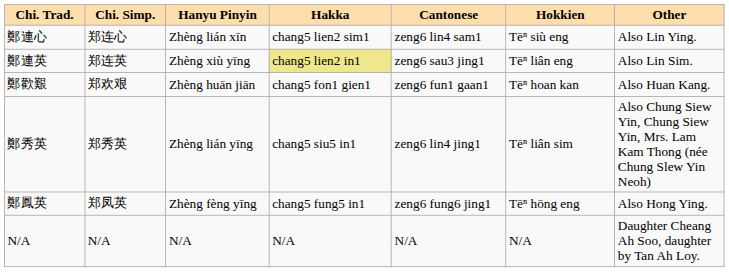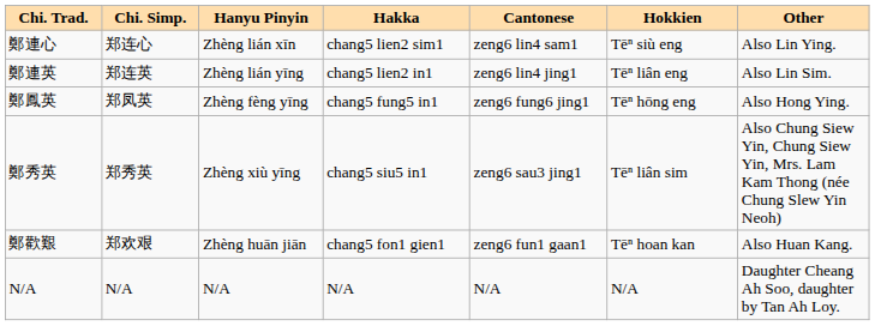 <table class="wikitable">
 <tr>
 <th width="150" style="background:#ffdead;">Chi. Trad.</th>
 <th width="150" style="background:#ffdead;">Chi. Simp.</th>
 <th width="200" style="background:#ffdead;">Hanyu Pinyin</th>
 <th width="250" style="background:#ffdead;">Hakka</th>
 <th width="200" style="background:#ffdead;">Cantonese</th>
 <th width="200" style="background:#ffdead;">Hokkien</th>
 <th width="200" style="background:#ffdead;">Other</th>
 </tr>
 <tr>
 <td>鄭連心</td>
 <td>郑连心</td>
 <td>Zhèng lián xīn</td>
 <td>chang5 lien2 sim1</td>
 <td>zeng6 lin4 sam1</td>
 <td>Tēⁿ siù eng</td>
 <td>Also Lin Ying.</td>
 </tr>
 <tr>
 <td>鄭連英</td>
 <td>郑连英</td>
-<td>Zhèng xiù yīng</td>
-<td style="background: khaki;">chang5 lien2 in1</td>
-<td>zeng6 sau3 jing1</td>
+<td>Zhèng lián yīng</td>
+<td>chang5 lien2 in1</td>
+<td>zeng6 lin4 jing1</td>
 <td>Tēⁿ liân eng</td>
 <td>Also Lin Sim.</td>
+</tr>
+<tr>
+<td>鄭鳳英</td>
+<td>郑凤英</td>
+<td>Zhèng fèng yīng</td>
+<td>chang5 fung5 in1</td>
+<td>zeng6 fung6 jing1</td>
+<td>Tēⁿ hōng eng</td>
+<td>Also Hong Ying.</td>
+</tr>
+<tr>
+<td>鄭秀英</td>
+<td>郑秀英</td>
+<td>Zhèng xiù yīng</td>
+<td>chang5 siu5 in1</td>
+<td>zeng6 sau3 jing1</td>
+<td>Tēⁿ liân sim</td>
+<td>Also Chung Siew Yin, Chung Siew Yin, Mrs. Lam Kam Thong (née Chung Slew Yin Neoh)</td>
 </tr>
 <tr>
 <td>鄭歡艱</td>
 <td>郑欢艰</td>
 <td>Zhèng huān jiān</td>
 <td>chang5 fon1 gien1</td>
 <td>zeng6 fun1 gaan1</td>
 <td>Tēⁿ hoan kan</td>
 <td>Also Huan Kang.</td>
 </tr>
 <tr>
-<td>鄭秀英</td>
-<td>郑秀英</td>
-<td>Zhèng lián yīng</td>
-<td>chang5 siu5 in1</td>
-<td>zeng6 lin4 jing1</td>
-<td>Tēⁿ liân sim</td>
-<td>Also Chung Siew Yin, Chung Siew Yin, Mrs. Lam Kam Thong (née Chung Slew Yin Neoh)</td>
-</tr>
-<tr>
-<td>鄭鳳英</td>
-<td>郑凤英</td>
-<td>Zhèng fèng yīng</td>
-<td>chang5 fung5 in1</td>
-<td>zeng6 fung6 jing1</td>
-<td>Tēⁿ hōng eng</td>
-<td>Also Hong Ying.</td>
-</tr>
-<tr>
 <td>N/A</td>
 <td>N/A</td>
 <td>N/A</td>
 <td>N/A</td>
 <td>N/A</td>
 <td>N/A</td>
 <td>Daughter Cheang Ah Soo, daughter by Tan Ah Loy.</td>
 </tr>
 </table>
